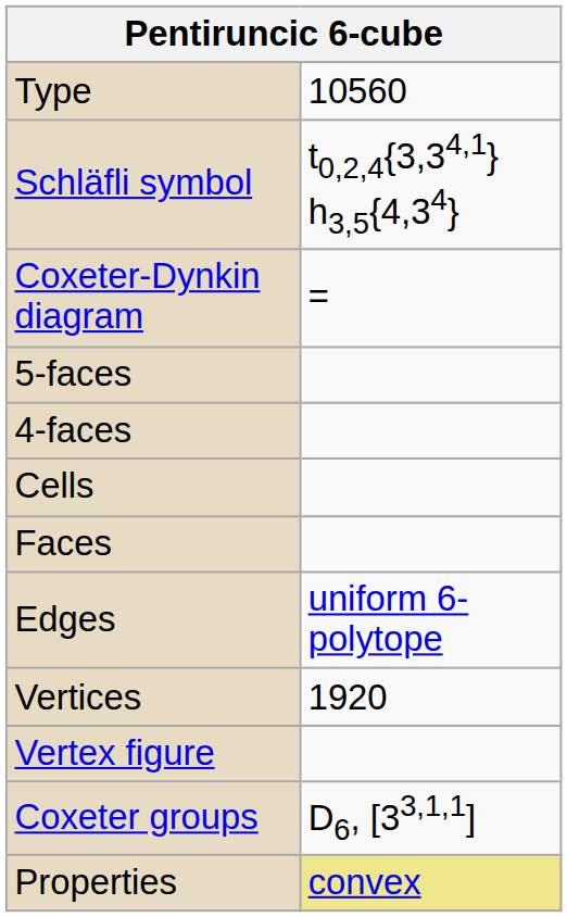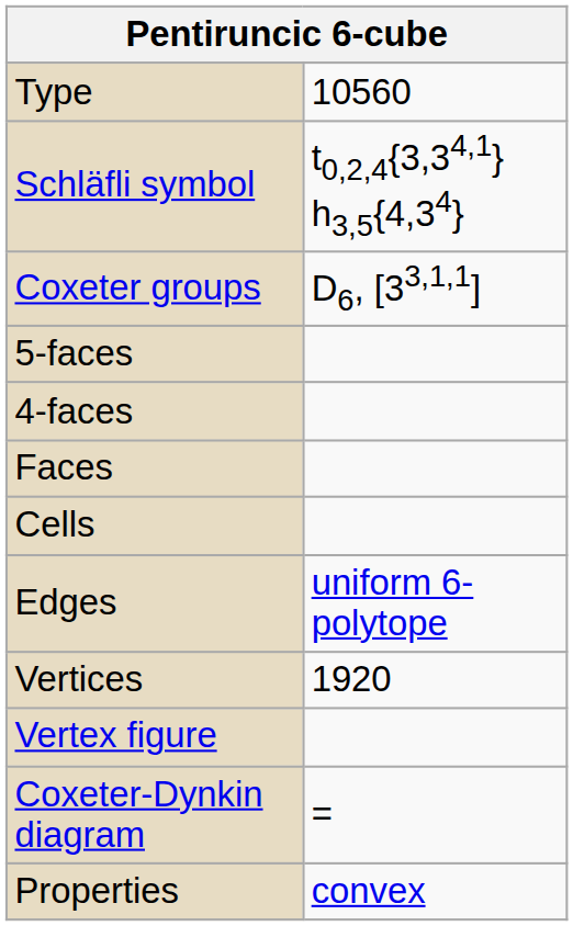 <table class="wikitable" align="right" style="margin-left:10px" width="250">
 <tr>
 <th bgcolor=#e7dcc3 colspan=2>Pentiruncic 6-cube</th>
 </tr>
 <tr>
 <td bgcolor=#e7dcc3>Type</td>
 <td>10560</td>
 </tr>
 <tr>
 <td bgcolor=#e7dcc3><a href='#'>Schläfli symbol</a></td>
 <td>t<sub>0,2,4</sub>{3,3<sup>4,1</sup>}<br>h<sub>3,5</sub>{4,3<sup>4</sup>}</td>
 </tr>
 <tr>
-<td bgcolor=#e7dcc3><a href='#'>Coxeter-Dynkin diagram</a></td>
-<td> = </td>
+<td bgcolor=#e7dcc3><a href='#'>Coxeter groups</a></td>
+<td>D<sub>6</sub>, [3<sup>3,1,1</sup>]</td>
 </tr>
 <tr>
 <td bgcolor=#e7dcc3>5-faces</td>
 <td></td>
 </tr>
 <tr>
 <td bgcolor=#e7dcc3>4-faces</td>
 <td></td>
 </tr>
 <tr>
-<td bgcolor=#e7dcc3>Cells</td>
+<td bgcolor=#e7dcc3>Faces</td>
 <td></td>
 </tr>
 <tr>
-<td bgcolor=#e7dcc3>Faces</td>
+<td bgcolor=#e7dcc3>Cells</td>
 <td></td>
 </tr>
 <tr>
 <td bgcolor=#e7dcc3>Edges</td>
 <td><a href='#'>uniform 6-polytope</a></td>
 </tr>
 <tr>
 <td bgcolor=#e7dcc3>Vertices</td>
 <td>1920</td>
 </tr>
 <tr>
 <td bgcolor=#e7dcc3><a href='#'>Vertex figure</a></td>
 <td></td>
 </tr>
 <tr>
-<td bgcolor=#e7dcc3><a href='#'>Coxeter groups</a></td>
-<td>D<sub>6</sub>, [3<sup>3,1,1</sup>]</td>
+<td bgcolor=#e7dcc3><a href='#'>Coxeter-Dynkin diagram</a></td>
+<td> = </td>
 </tr>
 <tr>
 <td bgcolor=#e7dcc3>Properties</td>
-<td style="background: khaki;"><a href='#'>convex</a></td>
+<td><a href='#'>convex</a></td>
 </tr>
 </table>
